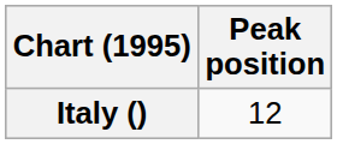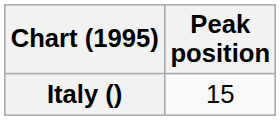 <table class="wikitable plainrowheaders">
 <tr>
 <th scope="col">Chart (1995)</th>
 <th scope="col">Peak<br>position</th>
 </tr>
 <tr>
 <th scope="row">Italy ()</th>
-<td align="center">12</td>
+<td align="center">15</td>
 </tr>
 </table>
